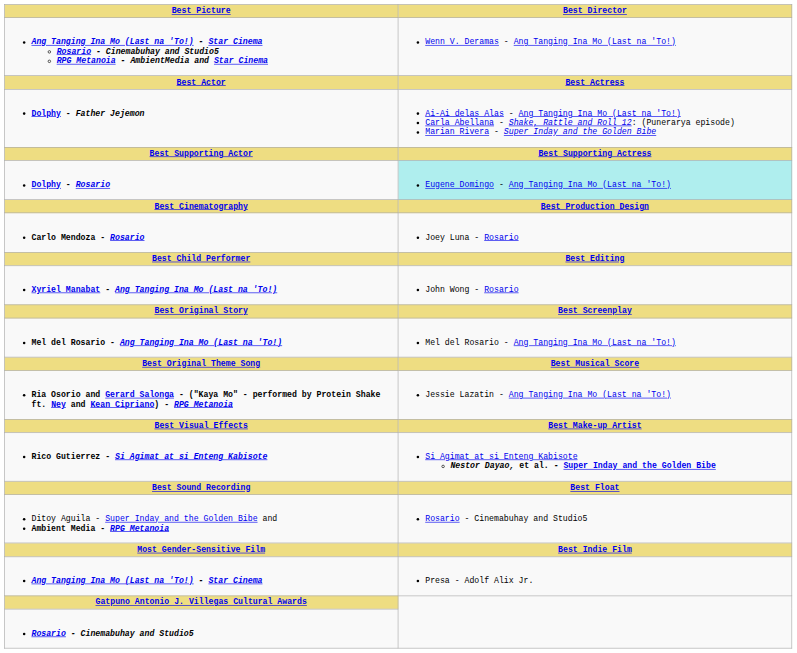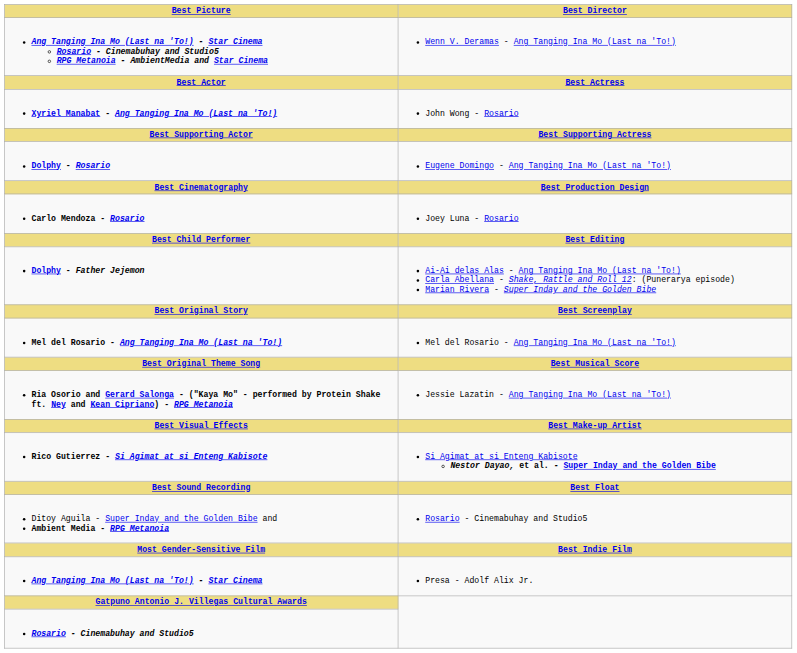 <table class=wikitable>
 <tr>
 <th style="background:#EEDD82; width:50%"><a href='#'>Best Picture</a></th>
 <th style="background:#EEDD82; width:50%"><a href='#'>Best Director</a></th>
 </tr>
 <tr>
 <td valign="top"><br><ul><li><strong><em><a href='#'>Ang Tanging Ina Mo (Last na 'To!)</a><em> - <a href='#'>Star Cinema</a><strong><ul><li></em><a href='#'>Rosario</a><em> - Cinemabuhay and Studio5 </li><li></em><a href='#'>RPG Metanoia</a><em> - AmbientMedia and <a href='#'>Star Cinema</a> </li></ul></li></ul></td>
 <td valign="top"><br><ul><li></strong><a href='#'>Wenn V. Deramas</a> - </em><a href='#'>Ang Tanging Ina Mo (Last na 'To!)</a></em></strong></li></ul></td>
 </tr>
 <tr>
 <th style="background:#EEDD82; width:50%"><a href='#'>Best Actor</a></th>
 <th style="background:#EEDD82; width:50%"><a href='#'>Best Actress</a></th>
 </tr>
 <tr>
-<td valign="top"><br><ul><li><strong><a href='#'>Dolphy</a> - <em>Father Jejemon<strong><em></li></ul></td>
-<td valign="top"><br><ul><li></strong><a href='#'>Ai-Ai delas Alas</a> - </em><a href='#'>Ang Tanging Ina Mo (Last na 'To!)</a></em></strong></li><li><a href='#'>Carla Abellana</a> - <em><a href='#'>Shake, Rattle and Roll 12</a></em>: (Punerarya episode)</li><li><a href='#'>Marian Rivera</a> - <em><a href='#'>Super Inday and the Golden Bibe</a></em></li></ul></td>
+<td valign="top"><br><ul><li><strong><a href='#'>Xyriel Manabat</a>  - <em><a href='#'>Ang Tanging Ina Mo (Last na 'To!)</a><strong><em></li></ul></td>
+<td valign="top"><br><ul><li></strong> John Wong - </em><a href='#'>Rosario</a></em></strong></li></ul></td>
 </tr>
 <tr>
 <th style="background:#EEDD82; width:50%"><a href='#'>Best Supporting Actor</a></th>
 <th style="background:#EEDD82; width:50%"><a href='#'>Best Supporting Actress</a></th>
 </tr>
 <tr>
 <td valign="top"><br><ul><li><strong><a href='#'>Dolphy</a> - <em><a href='#'>Rosario</a><strong><em></li></ul></td>
-<td valign="top" style="background: paleturquoise;"><br><ul><li></strong><a href='#'>Eugene Domingo</a> - </em><a href='#'>Ang Tanging Ina Mo (Last na 'To!)</a></em></strong></li></ul></td>
+<td valign="top"><br><ul><li></strong><a href='#'>Eugene Domingo</a> - </em><a href='#'>Ang Tanging Ina Mo (Last na 'To!)</a></em></strong></li></ul></td>
 </tr>
 <tr>
 <th style="background:#EEDD82; width:50%"><a href='#'>Best Cinematography</a></th>
 <th style="background:#EEDD82; width:50%"><a href='#'>Best Production Design</a></th>
 </tr>
 <tr>
 <td valign="top"><br><ul><li><strong>Carlo Mendoza - <em><a href='#'>Rosario</a><strong><em></li></ul></td>
 <td valign="top"><br><ul><li></strong>Joey Luna - </em><a href='#'>Rosario</a></em></strong></li></ul></td>
 </tr>
 <tr>
 <th style="background:#EEDD82; width:50%"><a href='#'>Best Child Performer</a></th>
 <th style="background:#EEDD82; width:50%"><a href='#'>Best Editing</a></th>
 </tr>
 <tr>
-<td valign="top"><br><ul><li><strong><a href='#'>Xyriel Manabat</a>  - <em><a href='#'>Ang Tanging Ina Mo (Last na 'To!)</a><strong><em></li></ul></td>
-<td valign="top"><br><ul><li></strong> John Wong - </em><a href='#'>Rosario</a></em></strong></li></ul></td>
+<td valign="top"><br><ul><li><strong><a href='#'>Dolphy</a> - <em>Father Jejemon<strong><em></li></ul></td>
+<td valign="top"><br><ul><li></strong><a href='#'>Ai-Ai delas Alas</a> - </em><a href='#'>Ang Tanging Ina Mo (Last na 'To!)</a></em></strong></li><li><a href='#'>Carla Abellana</a> - <em><a href='#'>Shake, Rattle and Roll 12</a></em>: (Punerarya episode)</li><li><a href='#'>Marian Rivera</a> - <em><a href='#'>Super Inday and the Golden Bibe</a></em></li></ul></td>
 </tr>
 <tr>
 <th style="background:#EEDD82; width:50%"><a href='#'>Best Original Story</a></th>
 <th style="background:#EEDD82; width:50%"><a href='#'>Best Screenplay</a></th>
 </tr>
 <tr>
 <td valign="top"><br><ul><li><strong> Mel del Rosario - <em><a href='#'>Ang Tanging Ina Mo (Last na 'To!)</a><strong><em></li></ul></td>
 <td valign="top"><br><ul><li></strong> Mel del Rosario - </em><a href='#'>Ang Tanging Ina Mo (Last na 'To!)</a></em></strong></li></ul></td>
 </tr>
 <tr>
 <th style="background:#EEDD82; width:50%"><a href='#'>Best Original Theme Song</a></th>
 <th style="background:#EEDD82; width:50%"><a href='#'>Best Musical Score</a></th>
 </tr>
 <tr>
 <td valign="top"><br><ul><li><strong>Ria Osorio and <a href='#'>Gerard Salonga</a> - ("Kaya Mo" - performed by Protein Shake ft. <a href='#'>Ney</a> and <a href='#'>Kean Cipriano</a>) - <em><a href='#'>RPG Metanoia</a><strong><em></li></ul></td>
 <td valign="top"><br><ul><li></strong>Jessie Lazatin - </em><a href='#'>Ang Tanging Ina Mo (Last na 'To!)</a></em></strong></li></ul></td>
 </tr>
 <tr>
 <th style="background:#EEDD82; width:50%"><a href='#'>Best Visual Effects</a></th>
 <th style="background:#EEDD82; width:50%"><a href='#'>Best Make-up Artist</a></th>
 </tr>
 <tr>
 <td valign="top"><br><ul><li><strong>Rico Gutierrez - <em><a href='#'>Si Agimat at si Enteng Kabisote</a><strong><em></li></ul></td>
 <td valign="top"><br><ul><li></em></strong><a href='#'>Si Agimat at si Enteng Kabisote</a><strong><em><ul><li>Nestor Dayao, </em>et al.<em> - </em><a href='#'>Super Inday and the Golden Bibe</a><em></li></ul></li></ul></td>
 </tr>
 <tr>
 <th style="background:#EEDD82; width:50%"><a href='#'>Best Sound Recording</a></th>
 <th style="background:#EEDD82; width:50%"><a href='#'>Best Float</a></th>
 </tr>
 <tr>
 <td valign="top"><br><ul><li></strong>Ditoy Aguila - </em><a href='#'>Super Inday and the Golden Bibe</a></em></strong> and</li><li><strong>Ambient Media - <em><a href='#'>RPG Metanoia</a><strong><em></li></ul></td>
 <td valign="top"><br><ul><li></em></strong><a href='#'>Rosario</a> </em> - Cinemabuhay and Studio5</strong></li></ul></td>
 </tr>
 <tr>
 <th style="background:#EEDD82; width:50%"><a href='#'>Most Gender-Sensitive Film</a></th>
 <th style="background:#EEDD82; width:50%"><a href='#'>Best Indie Film</a></th>
 </tr>
 <tr>
 <td valign="top"><br><ul><li><strong><em><a href='#'>Ang Tanging Ina Mo (Last na 'To!)</a> <em> - <a href='#'>Star Cinema</a><strong></li></ul></td>
 <td valign="top"><br><ul><li></em></strong>Presa</em> - Adolf Alix Jr.</strong></li></ul></td>
 </tr>
 <tr>
 <th style="background:#EEDD82; width:50%"><a href='#'>Gatpuno Antonio J. Villegas Cultural Awards</a></th>
 </tr>
 <tr>
 <td valign="top"><br><ul><li><strong><em><a href='#'>Rosario</a> <em> - Cinemabuhay and Studio5<strong></li></ul></td>
 </tr>
 </table>
